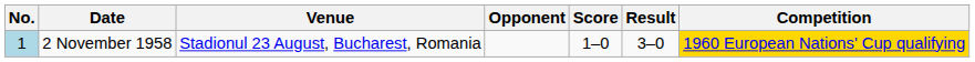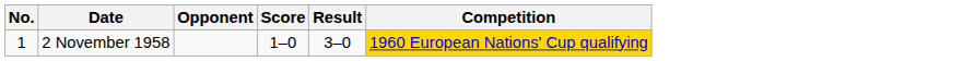 <table class="wikitable sortable">
 <tr>
 <th scope="col">No.</th>
 <th scope="col">Date</th>
-<th scope="col">Venue</th>
 <th scope="col">Opponent</th>
 <th scope="col">Score</th>
 <th scope="col">Result</th>
 <th scope="col">Competition</th>
 </tr>
 <tr>
-<td style="background: lightblue; text-align:center">1</td>
+<td style="text-align:center">1</td>
 <td>2 November 1958</td>
-<td><a href='#'>Stadionul 23 August</a>, <a href='#'>Bucharest</a>, Romania</td>
 <td></td>
 <td style="text-align:center">1–0</td>
 <td style="text-align:center">3–0</td>
 <td style="background: gold;"><a href='#'>1960 European Nations' Cup qualifying</a></td>
 </tr>
 </table>
